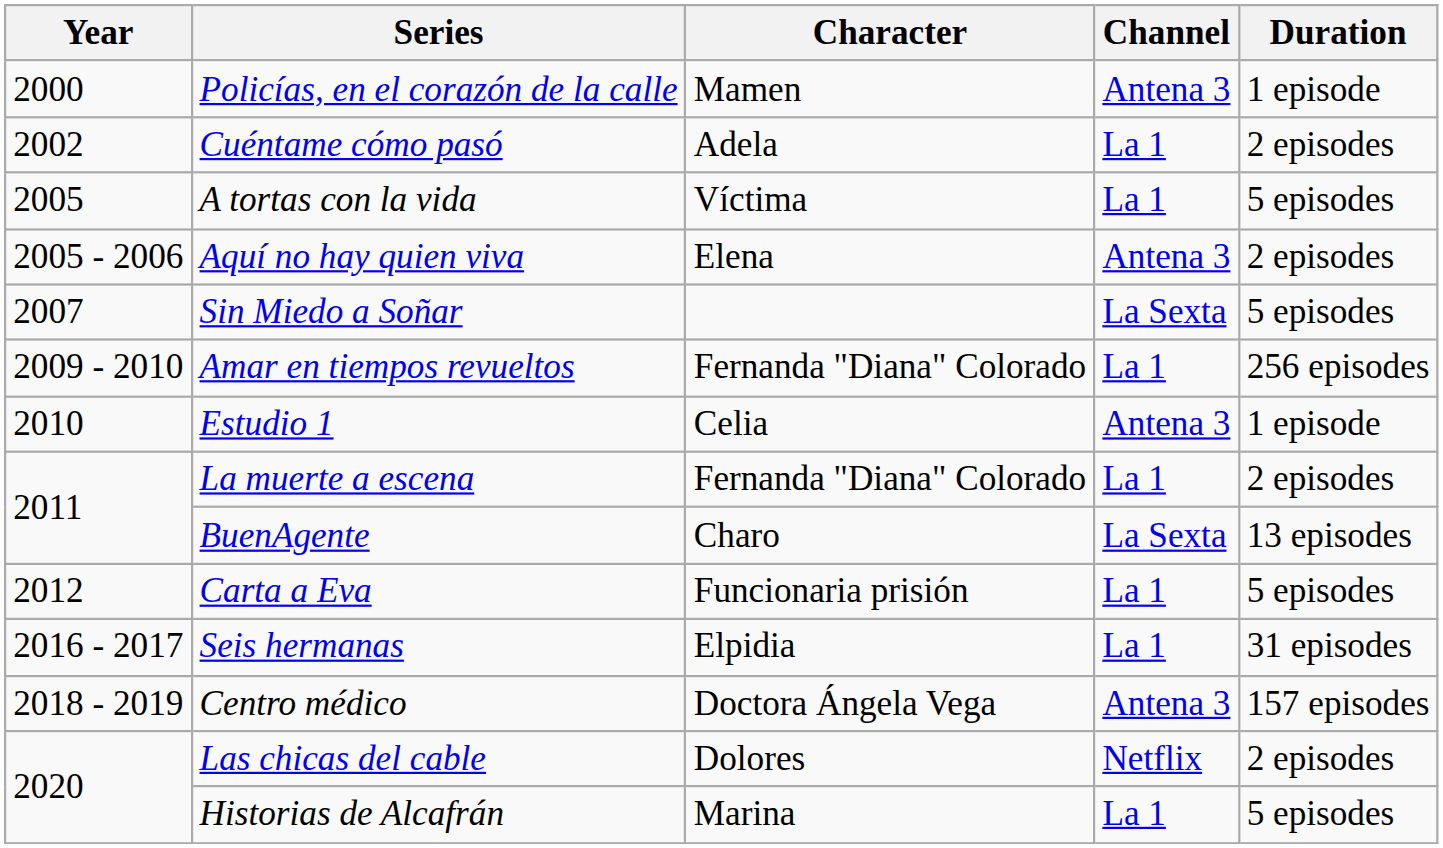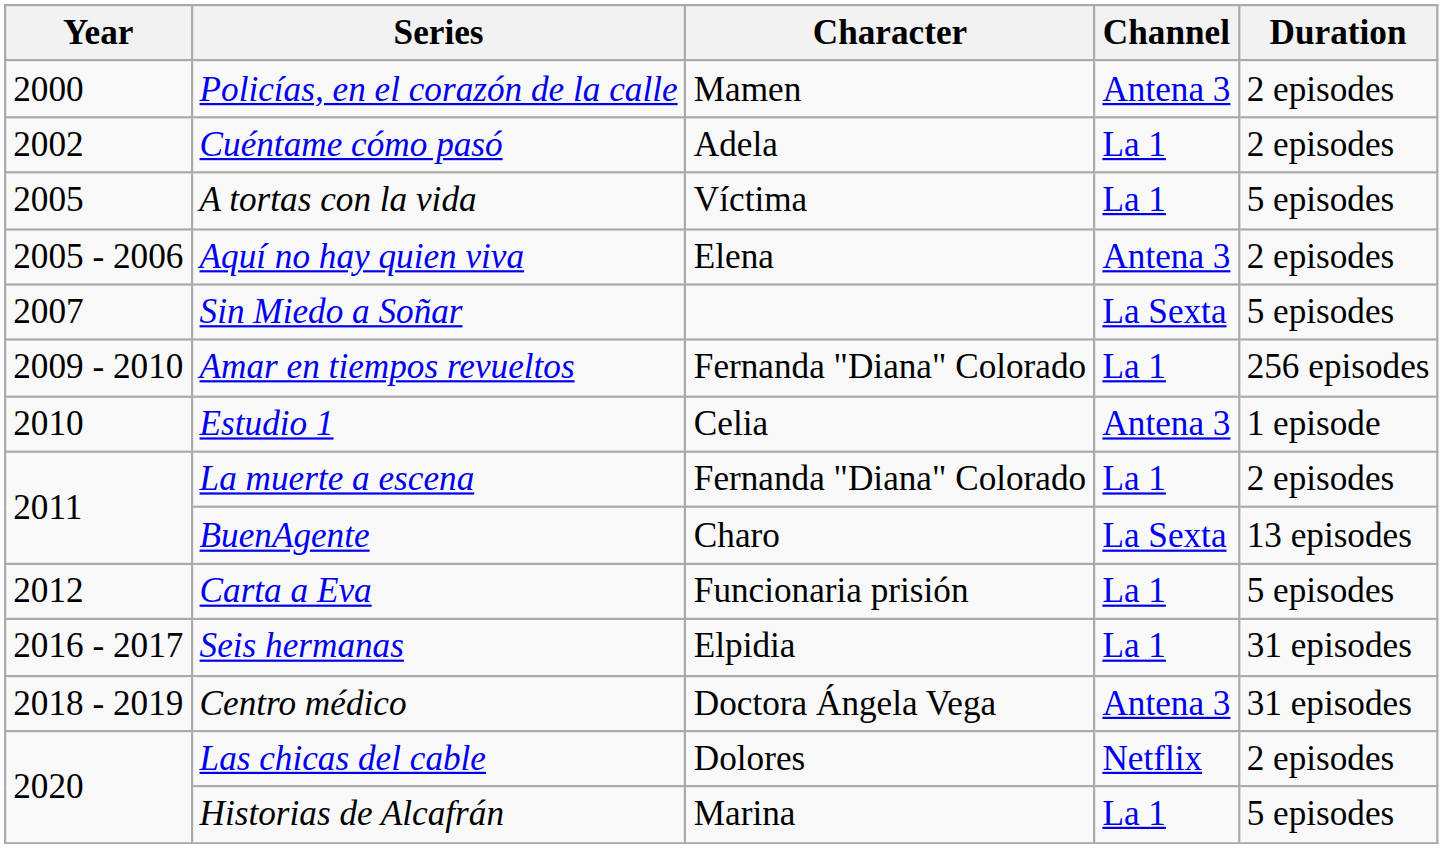 <table class="wikitable">
 <tr>
 <th>Year</th>
 <th>Series</th>
 <th>Character</th>
 <th>Channel</th>
 <th>Duration</th>
 </tr>
 <tr>
 <td>2000</td>
 <td><em><a href='#'>Policías, en el corazón de la calle</a></em></td>
 <td>Mamen</td>
 <td><a href='#'>Antena 3</a></td>
-<td>1 episode</td>
+<td>2 episodes</td>
 </tr>
 <tr>
 <td>2002</td>
 <td><em><a href='#'>Cuéntame cómo pasó</a></em></td>
 <td>Adela</td>
 <td><a href='#'>La 1</a></td>
 <td>2 episodes</td>
 </tr>
 <tr>
 <td>2005</td>
 <td><em>A tortas con la vida</em></td>
 <td>Víctima</td>
 <td><a href='#'>La 1</a></td>
 <td>5 episodes</td>
 </tr>
 <tr>
 <td>2005 - 2006</td>
 <td><em><a href='#'>Aquí no hay quien viva</a></em></td>
 <td>Elena</td>
 <td><a href='#'>Antena 3</a></td>
 <td>2 episodes</td>
 </tr>
 <tr>
 <td>2007</td>
 <td><em><a href='#'>Sin Miedo a Soñar</a></em></td>
 <td></td>
 <td><a href='#'>La Sexta</a></td>
 <td>5 episodes</td>
 </tr>
 <tr>
 <td>2009 - 2010</td>
 <td><em><a href='#'>Amar en tiempos revueltos</a></em></td>
 <td>Fernanda "Diana" Colorado</td>
 <td><a href='#'>La 1</a></td>
 <td>256 episodes</td>
 </tr>
 <tr>
 <td>2010</td>
 <td><em><a href='#'>Estudio 1</a></em></td>
 <td>Celia</td>
 <td><a href='#'>Antena 3</a></td>
 <td>1 episode</td>
 </tr>
 <tr>
 <td rowspan="2">2011</td>
 <td><a href='#'><em>La muerte a escena</em></a></td>
 <td>Fernanda "Diana" Colorado</td>
 <td><a href='#'>La 1</a></td>
 <td>2 episodes</td>
 </tr>
 <tr>
 <td><em><a href='#'>BuenAgente</a></em></td>
 <td>Charo</td>
 <td><a href='#'>La Sexta</a></td>
 <td>13 episodes</td>
 </tr>
 <tr>
 <td>2012</td>
 <td><em><a href='#'>Carta a Eva</a></em></td>
 <td>Funcionaria prisión</td>
 <td><a href='#'>La 1</a></td>
 <td>5 episodes</td>
 </tr>
 <tr>
 <td>2016 - 2017</td>
 <td><em><a href='#'>Seis hermanas</a></em></td>
 <td>Elpidia</td>
 <td><a href='#'>La 1</a></td>
 <td>31 episodes</td>
 </tr>
 <tr>
 <td>2018 - 2019</td>
 <td><em>Centro médico</em></td>
 <td>Doctora Ángela Vega</td>
 <td><a href='#'>Antena 3</a></td>
-<td>157 episodes</td>
+<td>31 episodes</td>
 </tr>
 <tr>
 <td rowspan="2">2020</td>
 <td><em><a href='#'>Las chicas del cable</a></em></td>
 <td>Dolores</td>
 <td><a href='#'>Netflix</a></td>
 <td>2 episodes</td>
 </tr>
 <tr>
 <td><em>Historias de Alcafrán</em></td>
 <td>Marina</td>
 <td><a href='#'>La 1</a></td>
 <td>5 episodes</td>
 </tr>
 </table>
